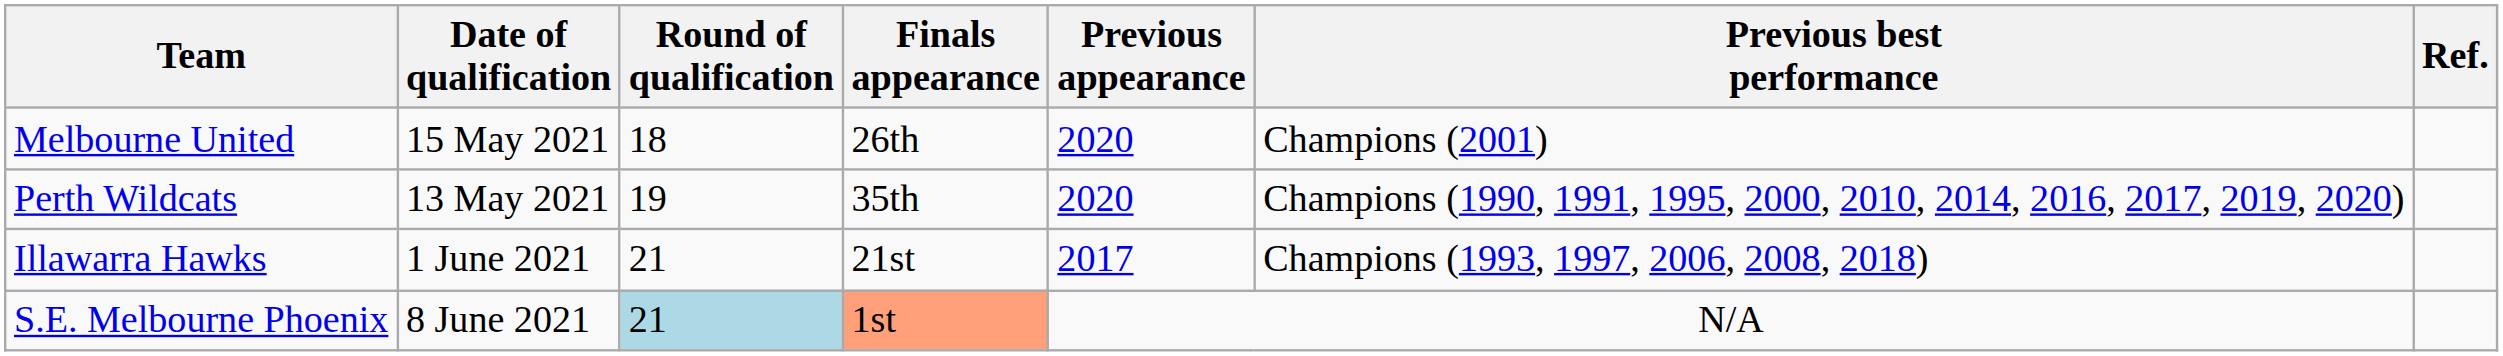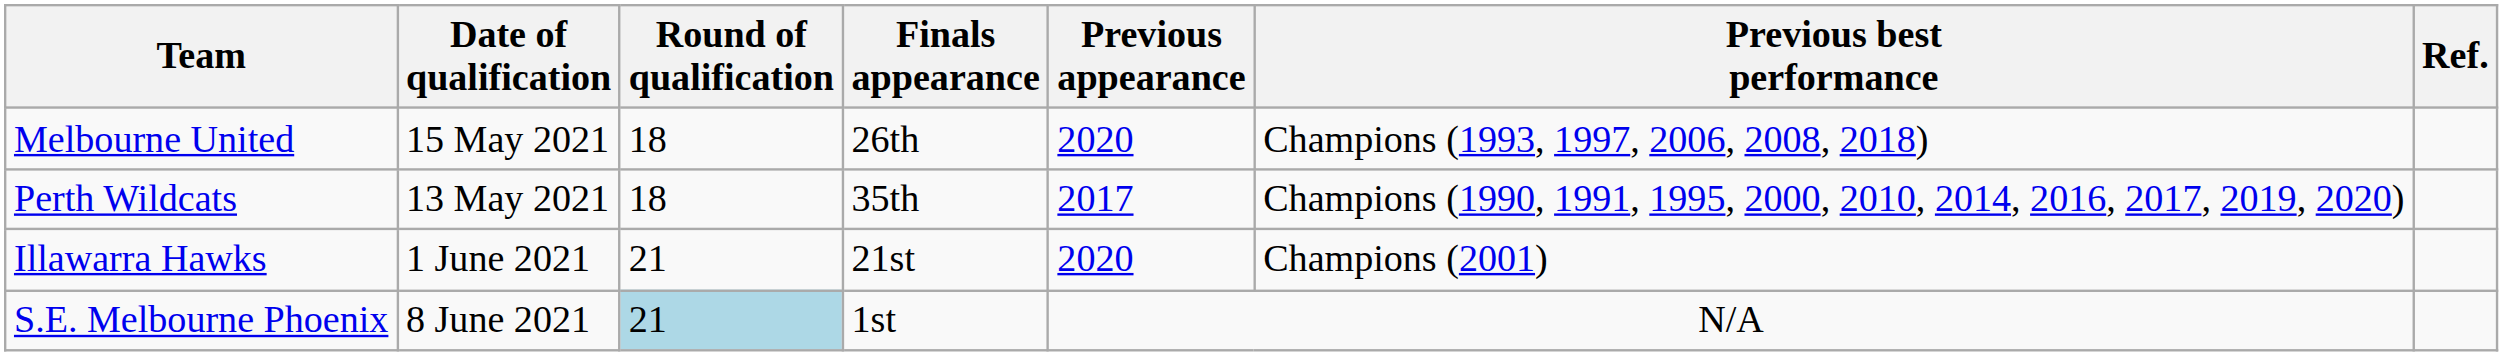 <table class="wikitable" style="text-align:left">
 <tr>
 <th>Team</th>
 <th>Date of<br>qualification</th>
 <th>Round of<br>qualification</th>
 <th>Finals<br>appearance</th>
 <th>Previous<br>appearance</th>
 <th>Previous best<br>performance</th>
 <th>Ref.</th>
 </tr>
 <tr>
 <td><a href='#'>Melbourne United</a></td>
 <td>15 May 2021</td>
 <td>18</td>
 <td>26th</td>
 <td><a href='#'>2020</a></td>
-<td>Champions (<a href='#'>2001</a>)</td>
+<td>Champions (<a href='#'>1993</a>, <a href='#'>1997</a>, <a href='#'>2006</a>, <a href='#'>2008</a>, <a href='#'>2018</a>)</td>
 <td></td>
 </tr>
 <tr>
 <td><a href='#'>Perth Wildcats</a></td>
 <td>13 May 2021</td>
-<td>19</td>
+<td>18</td>
 <td>35th</td>
-<td><a href='#'>2020</a></td>
+<td><a href='#'>2017</a></td>
 <td>Champions (<a href='#'>1990</a>, <a href='#'>1991</a>, <a href='#'>1995</a>, <a href='#'>2000</a>, <a href='#'>2010</a>, <a href='#'>2014</a>, <a href='#'>2016</a>, <a href='#'>2017</a>, <a href='#'>2019</a>, <a href='#'>2020</a>)</td>
 <td></td>
 </tr>
 <tr>
 <td><a href='#'>Illawarra Hawks</a></td>
 <td>1 June 2021</td>
 <td>21</td>
 <td>21st</td>
-<td><a href='#'>2017</a></td>
-<td>Champions (<a href='#'>1993</a>, <a href='#'>1997</a>, <a href='#'>2006</a>, <a href='#'>2008</a>, <a href='#'>2018</a>)</td>
+<td><a href='#'>2020</a></td>
+<td>Champions (<a href='#'>2001</a>)</td>
 <td></td>
 </tr>
 <tr>
 <td><a href='#'>S.E. Melbourne Phoenix</a></td>
 <td>8 June 2021</td>
 <td style="background: lightblue;">21</td>
-<td style="background: lightsalmon;">1st</td>
+<td>1st</td>
 <td colspan="2" style="text-align:center">N/A</td>
 <td></td>
 </tr>
 </table>
